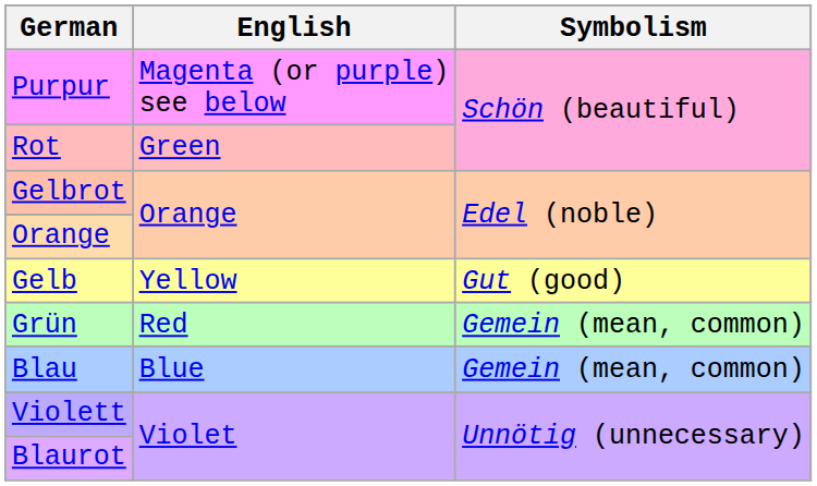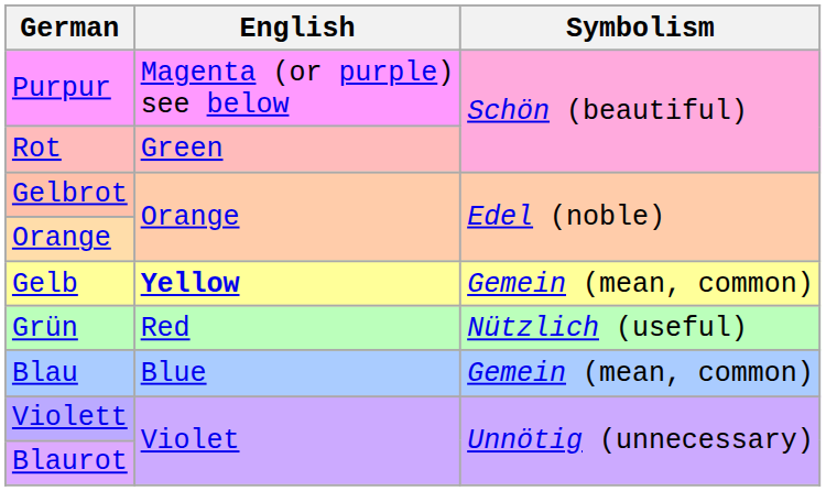 <table class="wikitable">
 <tr bgcolor="#ececec">
 <th>German</th>
 <th>English</th>
 <th>Symbolism</th>
 </tr>
 <tr bgcolor="#FF99FF">
 <td><a href='#'>Purpur</a></td>
 <td><a href='#'>Magenta</a> (or <a href='#'>purple</a>)<br>see <a href='#'>below</a></td>
 <td bgcolor="#FFAADD" rowspan=2><em><a href='#'>Schön</a></em> (beautiful)</td>
 </tr>
 <tr bgcolor="#FFBBBB">
 <td><a href='#'>Rot</a></td>
 <td><a href='#'>Green</a></td>
 </tr>
 <tr bgcolor="#FFCCAA">
 <td bgcolor="#FFC0AA"><a href='#'>Gelbrot</a></td>
 <td rowspan=2><a href='#'>Orange</a></td>
 <td rowspan=2><em><a href='#'>Edel</a></em> (noble)</td>
 </tr>
 <tr>
 <td bgcolor="#FFDDAA"><a href='#'>Orange</a></td>
 </tr>
 <tr bgcolor="#FFFF99">
 <td><a href='#'>Gelb</a></td>
-<td><a href='#'>Yellow</a></td>
-<td><em><a href='#'>Gut</a></em> (good)</td>
+<td><strong><a href='#'>Yellow</a></strong></td>
+<td><em><a href='#'>Gemein</a></em> (mean, common)</td>
 </tr>
 <tr bgcolor="#BBFFBB">
 <td><a href='#'>Grün</a></td>
 <td><a href='#'>Red</a></td>
-<td><em><a href='#'>Gemein</a></em> (mean, common)</td>
+<td><em><a href='#'>Nützlich</a></em> (useful)</td>
 </tr>
 <tr bgcolor="#AACCFF">
 <td><a href='#'>Blau</a></td>
 <td><a href='#'>Blue</a></td>
 <td><em><a href='#'>Gemein</a></em> (mean, common)</td>
 </tr>
 <tr bgcolor="#CCAAFF">
 <td bgcolor="#BBAAFF"><a href='#'>Violett</a></td>
 <td rowspan=2><a href='#'>Violet</a></td>
 <td rowspan=2><em><a href='#'>Unnötig</a></em> (unnecessary)</td>
 </tr>
 <tr>
 <td bgcolor="#DDAAFF"><a href='#'>Blaurot</a></td>
 </tr>
 </table>
